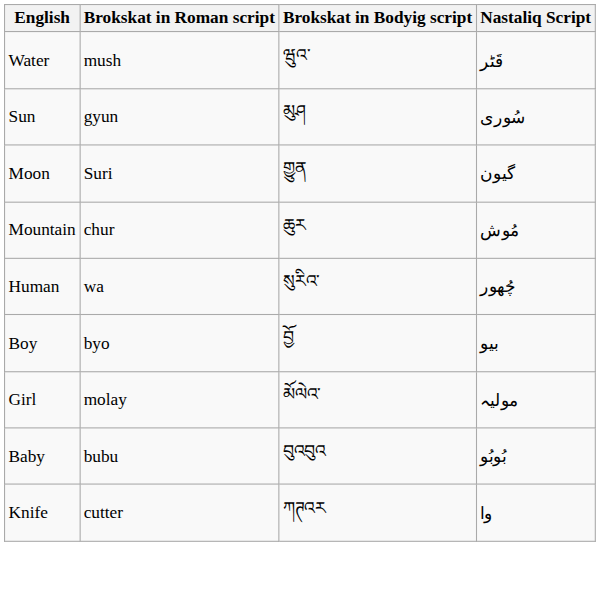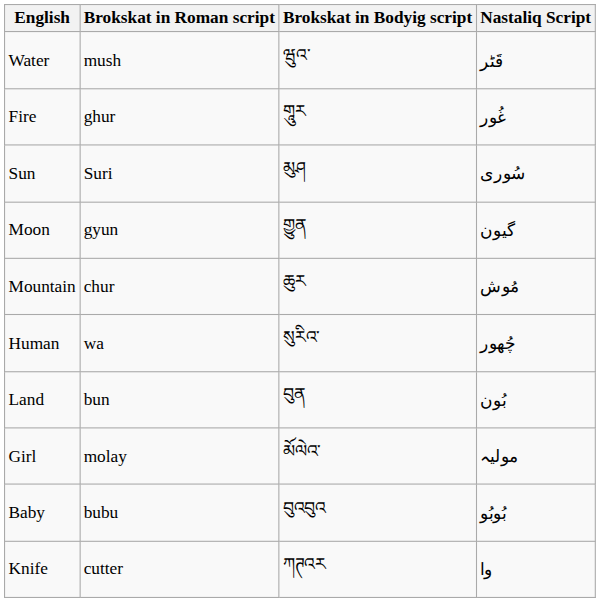 <table class="wikitable">
 <tr>
 <th>English</th>
 <th>Brokskat in Roman script</th>
 <th>Brokskat in Bodyig script</th>
 <th>Nastaliq Script</th>
 </tr>
 <tr>
 <td>Water</td>
 <td>mush</td>
 <td>ཝུའ་</td>
 <td>قَٹر</td>
 </tr>
 <tr>
+<td>Fire</td>
+<td>ghur</td>
+<td>གཱུར</td>
+<td>غُور</td>
+</tr>
+<tr>
 <td>Sun</td>
-<td>gyun</td>
+<td>Suri</td>
 <td>མུཤ</td>
 <td>سُوری</td>
 </tr>
 <tr>
 <td>Moon</td>
-<td>Suri</td>
+<td>gyun</td>
 <td>གྱུན</td>
 <td>گیون</td>
 </tr>
 <tr>
 <td>Mountain</td>
 <td>chur</td>
 <td>ཆུར</td>
 <td>مُوش</td>
 </tr>
 <tr>
 <td>Human</td>
 <td>wa</td>
 <td>སུརིའ་</td>
 <td>چُھور</td>
 </tr>
 <tr>
-<td>Boy</td>
-<td>byo</td>
-<td>བྱོ</td>
-<td>بیو</td>
+<td>Land</td>
+<td>bun</td>
+<td>བུན</td>
+<td>بُون</td>
 </tr>
 <tr>
 <td>Girl</td>
 <td>molay</td>
 <td>མོལེའ་</td>
 <td>مولیہ</td>
 </tr>
 <tr>
 <td>Baby</td>
 <td>bubu</td>
 <td>བུའབུའ</td>
 <td>بُوبُو</td>
 </tr>
 <tr>
 <td>Knife</td>
 <td>cutter</td>
 <td>ཀཊའར</td>
 <td>وا</td>
 </tr>
 </table>
